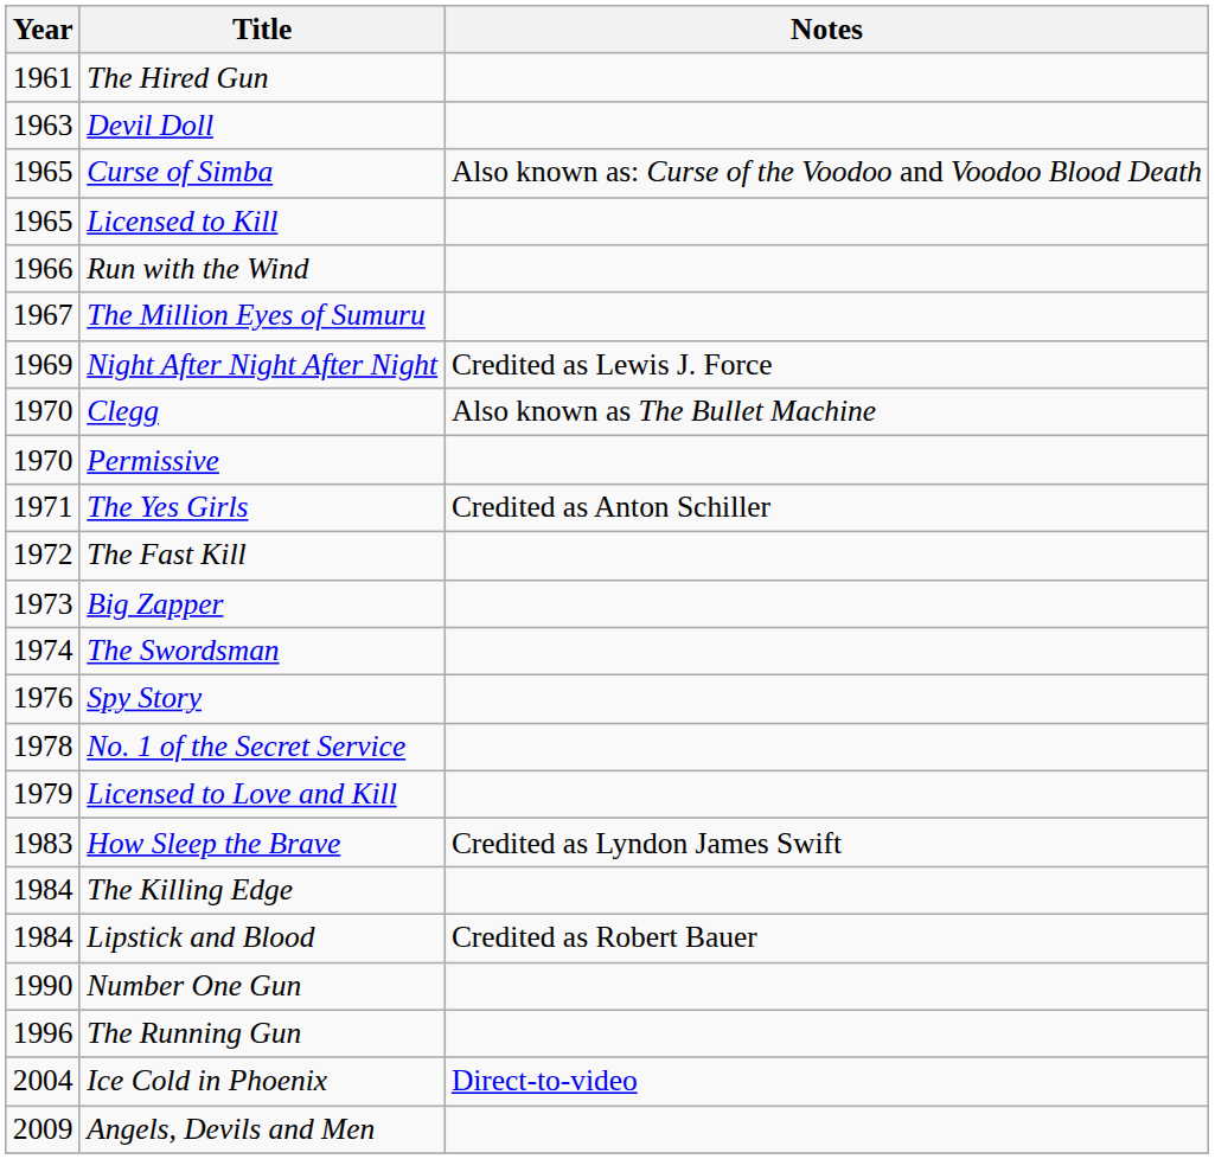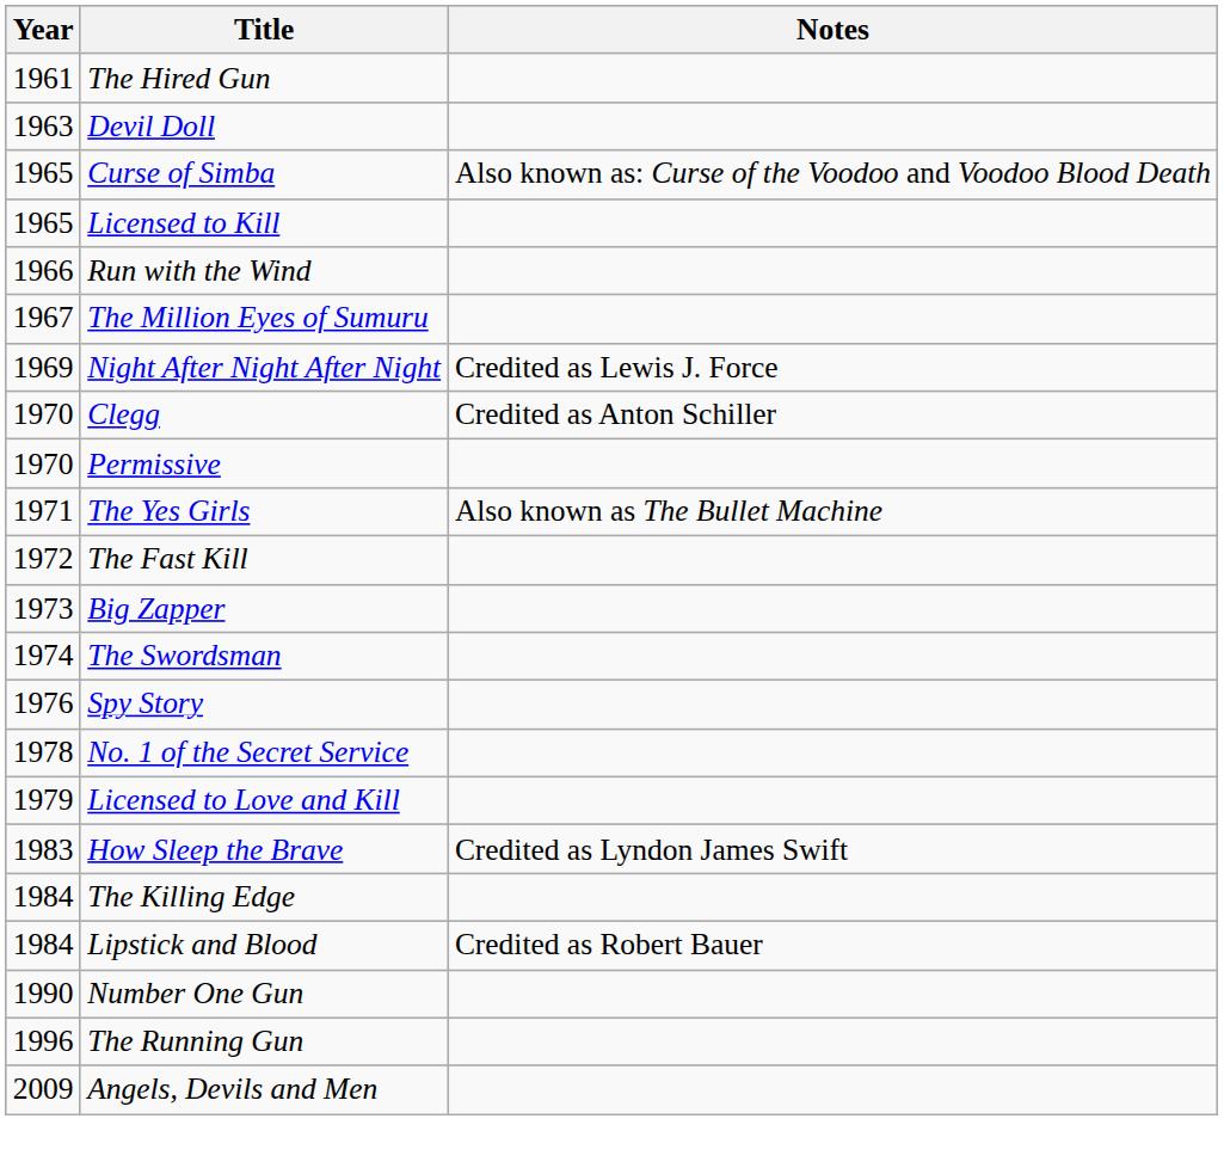 <table class="wikitable sortable plainrowheaders">
 <tr>
 <th scope="col">Year</th>
 <th scope="col">Title</th>
 <th scope="col">Notes</th>
 </tr>
 <tr>
 <td>1961</td>
 <td><em>The Hired Gun</em></td>
 <td></td>
 </tr>
 <tr>
 <td>1963</td>
 <td><em><a href='#'>Devil Doll</a></em></td>
 <td></td>
 </tr>
 <tr>
 <td>1965</td>
 <td><em><a href='#'>Curse of Simba</a></em></td>
 <td>Also known as: <em>Curse of the Voodoo</em> and <em>Voodoo Blood Death</em></td>
 </tr>
 <tr>
 <td>1965</td>
 <td><em><a href='#'>Licensed to Kill</a></em></td>
 <td></td>
 </tr>
 <tr>
 <td>1966</td>
 <td><em>Run with the Wind</em></td>
 <td></td>
 </tr>
 <tr>
 <td>1967</td>
 <td><em><a href='#'>The Million Eyes of Sumuru</a></em></td>
 <td></td>
 </tr>
 <tr>
 <td>1969</td>
 <td><em><a href='#'>Night After Night After Night</a></em></td>
 <td>Credited as Lewis J. Force</td>
 </tr>
 <tr>
 <td>1970</td>
 <td><em><a href='#'>Clegg</a></em></td>
-<td>Also known as <em>The Bullet Machine</em></td>
+<td>Credited as Anton Schiller</td>
 </tr>
 <tr>
 <td>1970</td>
 <td><em><a href='#'>Permissive</a></em></td>
 <td></td>
 </tr>
 <tr>
 <td>1971</td>
 <td><em><a href='#'>The Yes Girls</a></em></td>
-<td>Credited as Anton Schiller</td>
+<td>Also known as <em>The Bullet Machine</em></td>
 </tr>
 <tr>
 <td>1972</td>
 <td><em>The Fast Kill</em></td>
 <td></td>
 </tr>
 <tr>
 <td>1973</td>
 <td><em><a href='#'>Big Zapper</a></em></td>
 <td></td>
 </tr>
 <tr>
 <td>1974</td>
 <td><em><a href='#'>The Swordsman</a></em></td>
 <td></td>
 </tr>
 <tr>
 <td>1976</td>
 <td><em><a href='#'>Spy Story</a></em></td>
 <td></td>
 </tr>
 <tr>
 <td>1978</td>
 <td><em><a href='#'>No. 1 of the Secret Service</a></em></td>
 <td></td>
 </tr>
 <tr>
 <td>1979</td>
 <td><em><a href='#'>Licensed to Love and Kill</a></em></td>
 <td></td>
 </tr>
 <tr>
 <td>1983</td>
 <td><em><a href='#'>How Sleep the Brave</a></em></td>
 <td>Credited as Lyndon James Swift</td>
 </tr>
 <tr>
 <td>1984</td>
 <td><em>The Killing Edge</em></td>
 <td></td>
 </tr>
 <tr>
 <td>1984</td>
 <td><em>Lipstick and Blood</em></td>
 <td>Credited as Robert Bauer</td>
 </tr>
 <tr>
 <td>1990</td>
 <td><em>Number One Gun</em></td>
 <td></td>
 </tr>
 <tr>
 <td>1996</td>
 <td><em>The Running Gun</em></td>
 <td></td>
 </tr>
 <tr>
-<td>2004</td>
-<td><em>Ice Cold in Phoenix</em></td>
-<td><a href='#'>Direct-to-video</a></td>
-</tr>
-<tr>
 <td>2009</td>
 <td><em>Angels, Devils and Men</em></td>
 <td></td>
 </tr>
 </table>
